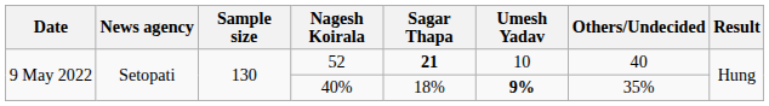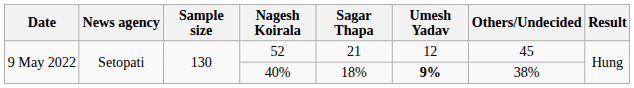 <table class="wikitable sortable" style="text-align:center;font-size:95%;line-height:16px">
 <tr>
 <th>Date</th>
 <th>News agency</th>
 <th style="width:75px;">Sample size</th>
 <th style="width:75px;">Nagesh Koirala</th>
 <th style="width:75px;">Sagar Thapa</th>
 <th style="width:75px;">Umesh Yadav</th>
 <th>Others/Undecided</th>
 <th>Result</th>
 </tr>
 <tr>
 <td rowspan="2">9 May 2022</td>
 <td rowspan="2">Setopati</td>
 <td rowspan="2">130</td>
 <td>52</td>
-<td><strong>21</strong></td>
-<td>10</td>
-<td>40</td>
+<td>21</td>
+<td>12</td>
+<td>45</td>
 <td rowspan="2">Hung</td>
 </tr>
 <tr>
 <td>40%</td>
 <td>18%</td>
 <td><strong>9%</strong></td>
-<td>35%</td>
+<td>38%</td>
 </tr>
 </table>
